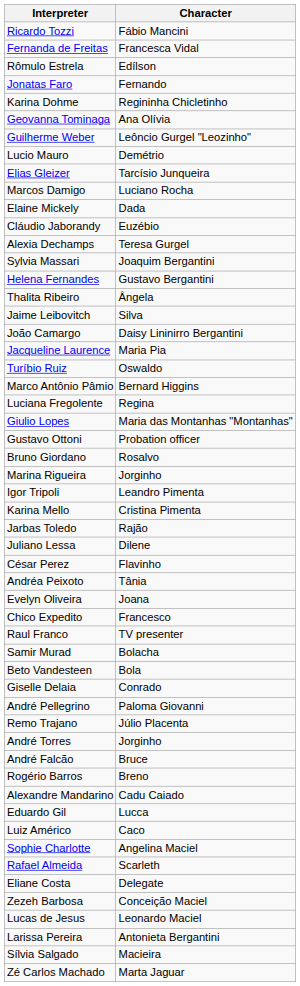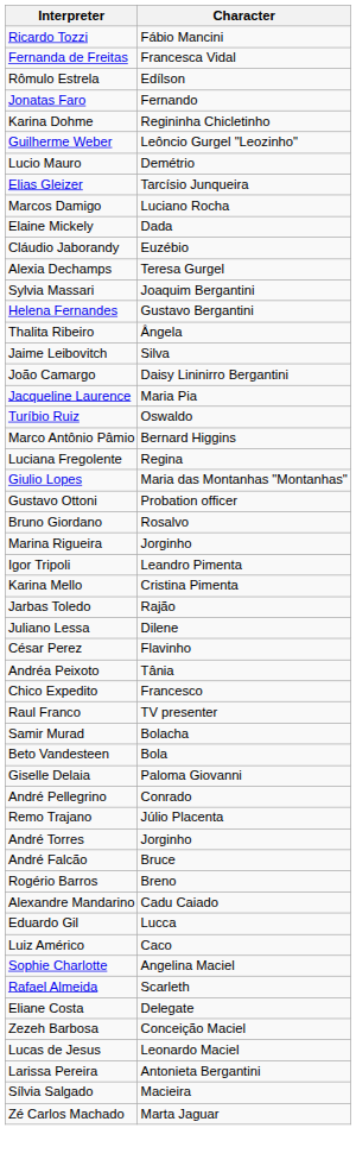 <table class="wikitable">
 <tr>
 <th>Interpreter</th>
 <th>Character</th>
 </tr>
 <tr>
 <td><a href='#'>Ricardo Tozzi</a></td>
 <td>Fábio Mancini</td>
 </tr>
 <tr>
 <td><a href='#'>Fernanda de Freitas</a></td>
 <td>Francesca Vidal</td>
 </tr>
 <tr>
 <td>Rômulo Estrela</td>
 <td>Edílson</td>
 </tr>
 <tr>
 <td><a href='#'>Jonatas Faro</a></td>
 <td>Fernando</td>
 </tr>
 <tr>
 <td>Karina Dohme</td>
 <td>Regininha Chicletinho</td>
-</tr>
-<tr>
-<td><a href='#'>Geovanna Tominaga</a></td>
-<td>Ana Olívia</td>
 </tr>
 <tr>
 <td><a href='#'>Guilherme Weber</a></td>
 <td>Leôncio Gurgel "Leozinho"</td>
 </tr>
 <tr>
 <td>Lucio Mauro</td>
 <td>Demétrio</td>
 </tr>
 <tr>
 <td><a href='#'>Elias Gleizer</a></td>
 <td>Tarcísio Junqueira</td>
 </tr>
 <tr>
 <td>Marcos Damigo</td>
 <td>Luciano Rocha</td>
 </tr>
 <tr>
 <td>Elaine Mickely</td>
 <td>Dada</td>
 </tr>
 <tr>
 <td>Cláudio Jaborandy</td>
 <td>Euzébio</td>
 </tr>
 <tr>
 <td>Alexia Dechamps</td>
 <td>Teresa Gurgel</td>
 </tr>
 <tr>
 <td>Sylvia Massari</td>
 <td>Joaquim Bergantini</td>
 </tr>
 <tr>
 <td><a href='#'>Helena Fernandes</a></td>
 <td>Gustavo Bergantini</td>
 </tr>
 <tr>
 <td>Thalita Ribeiro</td>
 <td>Ângela</td>
 </tr>
 <tr>
 <td>Jaime Leibovitch</td>
 <td>Silva</td>
 </tr>
 <tr>
 <td>João Camargo</td>
 <td>Daisy Lininirro Bergantini</td>
 </tr>
 <tr>
 <td><a href='#'>Jacqueline Laurence</a></td>
 <td>Maria Pia</td>
 </tr>
 <tr>
 <td><a href='#'>Turíbio Ruiz</a></td>
 <td>Oswaldo</td>
 </tr>
 <tr>
 <td>Marco Antônio Pâmio</td>
 <td>Bernard Higgins</td>
 </tr>
 <tr>
 <td>Luciana Fregolente</td>
 <td>Regina</td>
 </tr>
 <tr>
 <td><a href='#'>Giulio Lopes</a></td>
 <td>Maria das Montanhas "Montanhas"</td>
 </tr>
 <tr>
 <td>Gustavo Ottoni</td>
 <td>Probation officer</td>
 </tr>
 <tr>
 <td>Bruno Giordano</td>
 <td>Rosalvo</td>
 </tr>
 <tr>
 <td>Marina Rigueira</td>
 <td>Jorginho</td>
 </tr>
 <tr>
 <td>Igor Tripoli</td>
 <td>Leandro Pimenta</td>
 </tr>
 <tr>
 <td>Karina Mello</td>
 <td>Cristina Pimenta</td>
 </tr>
 <tr>
 <td>Jarbas Toledo</td>
 <td>Rajão</td>
 </tr>
 <tr>
 <td>Juliano Lessa</td>
 <td>Dilene</td>
 </tr>
 <tr>
 <td>César Perez</td>
 <td>Flavinho</td>
 </tr>
 <tr>
 <td>Andréa Peixoto</td>
 <td>Tânia</td>
 </tr>
 <tr>
-<td>Evelyn Oliveira</td>
-<td>Joana</td>
-</tr>
-<tr>
 <td>Chico Expedito</td>
 <td>Francesco</td>
 </tr>
 <tr>
 <td>Raul Franco</td>
 <td>TV presenter</td>
 </tr>
 <tr>
 <td>Samir Murad</td>
 <td>Bolacha</td>
 </tr>
 <tr>
 <td>Beto Vandesteen</td>
 <td>Bola</td>
 </tr>
 <tr>
 <td>Giselle Delaia</td>
-<td>Conrado</td>
+<td>Paloma Giovanni</td>
 </tr>
 <tr>
 <td>André Pellegrino</td>
-<td>Paloma Giovanni</td>
+<td>Conrado</td>
 </tr>
 <tr>
 <td>Remo Trajano</td>
 <td>Júlio Placenta</td>
 </tr>
 <tr>
 <td>André Torres</td>
 <td>Jorginho</td>
 </tr>
 <tr>
 <td>André Falcão</td>
 <td>Bruce</td>
 </tr>
 <tr>
 <td>Rogério Barros</td>
 <td>Breno</td>
 </tr>
 <tr>
 <td>Alexandre Mandarino</td>
 <td>Cadu Caiado</td>
 </tr>
 <tr>
 <td>Eduardo Gil</td>
 <td>Lucca</td>
 </tr>
 <tr>
 <td>Luiz Américo</td>
 <td>Caco</td>
 </tr>
 <tr>
 <td><a href='#'>Sophie Charlotte</a></td>
 <td>Angelina Maciel</td>
 </tr>
 <tr>
 <td><a href='#'>Rafael Almeida</a></td>
 <td>Scarleth</td>
 </tr>
 <tr>
 <td>Eliane Costa</td>
 <td>Delegate</td>
 </tr>
 <tr>
 <td>Zezeh Barbosa</td>
 <td>Conceição Maciel</td>
 </tr>
 <tr>
 <td>Lucas de Jesus</td>
 <td>Leonardo Maciel</td>
 </tr>
 <tr>
 <td>Larissa Pereira</td>
 <td>Antonieta Bergantini</td>
 </tr>
 <tr>
 <td>Sílvia Salgado</td>
 <td>Macieira</td>
 </tr>
 <tr>
 <td>Zé Carlos Machado</td>
 <td>Marta Jaguar</td>
 </tr>
 </table>
